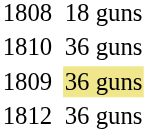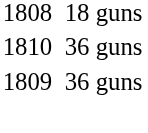 <table>
 <tr>
 <td>1808</td>
 <td></td>
 <td>18 guns</td>
 </tr>
 <tr>
 <td>1810</td>
 <td></td>
 <td>36 guns</td>
 </tr>
 <tr>
 <td>1809</td>
 <td></td>
-<td style="background: khaki;">36 guns</td>
-</tr>
-<tr>
-<td>1812</td>
-<td></td>
 <td>36 guns</td>
 </tr>
 </table>
